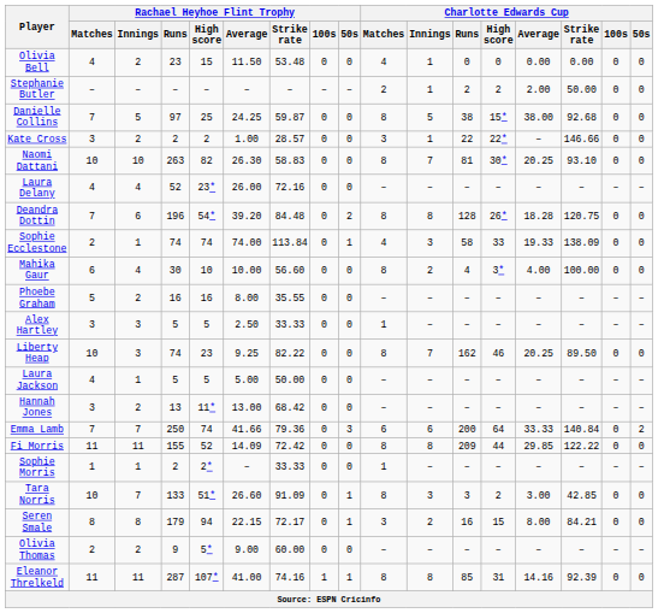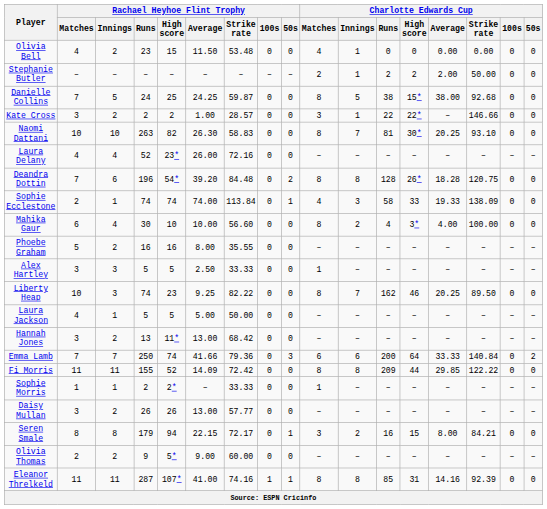 <table class="wikitable" style="text-align:center; width:90%;">
 <tr>
 <th rowspan=2>Player</th>
 <th colspan=8><a href='#'>Rachael Heyhoe Flint Trophy</a></th>
 <th colspan=8><a href='#'>Charlotte Edwards Cup</a></th>
 </tr>
 <tr>
 <th>Matches</th>
 <th>Innings</th>
 <th>Runs</th>
 <th>High score</th>
 <th>Average</th>
 <th>Strike rate</th>
 <th>100s</th>
 <th>50s</th>
 <th>Matches</th>
 <th>Innings</th>
 <th>Runs</th>
 <th>High score</th>
 <th>Average</th>
 <th>Strike rate</th>
 <th>100s</th>
 <th>50s</th>
 </tr>
 <tr>
 <td><a href='#'>Olivia Bell</a></td>
 <td>4</td>
 <td>2</td>
 <td>23</td>
 <td>15</td>
 <td>11.50</td>
 <td>53.48</td>
 <td>0</td>
 <td>0</td>
 <td>4</td>
 <td>1</td>
 <td>0</td>
 <td>0</td>
 <td>0.00</td>
 <td>0.00</td>
 <td>0</td>
 <td>0</td>
 </tr>
 <tr>
 <td><a href='#'>Stephanie Butler</a></td>
 <td>–</td>
 <td>–</td>
 <td>–</td>
 <td>–</td>
 <td>–</td>
 <td>–</td>
 <td>–</td>
 <td>–</td>
 <td>2</td>
 <td>1</td>
 <td>2</td>
 <td>2</td>
 <td>2.00</td>
 <td>50.00</td>
 <td>0</td>
 <td>0</td>
 </tr>
 <tr>
 <td><a href='#'>Danielle Collins</a></td>
 <td>7</td>
 <td>5</td>
-<td>97</td>
+<td>24</td>
 <td>25</td>
 <td>24.25</td>
 <td>59.87</td>
 <td>0</td>
 <td>0</td>
 <td>8</td>
 <td>5</td>
 <td>38</td>
 <td>15<a href='#'>*</a></td>
 <td>38.00</td>
 <td>92.68</td>
 <td>0</td>
 <td>0</td>
 </tr>
 <tr>
 <td><a href='#'>Kate Cross</a></td>
 <td>3</td>
 <td>2</td>
 <td>2</td>
 <td>2</td>
 <td>1.00</td>
 <td>28.57</td>
 <td>0</td>
 <td>0</td>
 <td>3</td>
 <td>1</td>
 <td>22</td>
 <td>22<a href='#'>*</a></td>
 <td>–</td>
 <td>146.66</td>
 <td>0</td>
 <td>0</td>
 </tr>
 <tr>
 <td><a href='#'>Naomi Dattani</a></td>
 <td>10</td>
 <td>10</td>
 <td>263</td>
 <td>82</td>
 <td>26.30</td>
 <td>58.83</td>
 <td>0</td>
 <td>0</td>
 <td>8</td>
 <td>7</td>
 <td>81</td>
 <td>30<a href='#'>*</a></td>
 <td>20.25</td>
 <td>93.10</td>
 <td>0</td>
 <td>0</td>
 </tr>
 <tr>
 <td><a href='#'>Laura Delany</a></td>
 <td>4</td>
 <td>4</td>
 <td>52</td>
 <td>23<a href='#'>*</a></td>
 <td>26.00</td>
 <td>72.16</td>
 <td>0</td>
 <td>0</td>
 <td>–</td>
 <td>–</td>
 <td>–</td>
 <td>–</td>
 <td>–</td>
 <td>–</td>
 <td>–</td>
 <td>–</td>
 </tr>
 <tr>
 <td><a href='#'>Deandra Dottin</a></td>
 <td>7</td>
 <td>6</td>
 <td>196</td>
 <td>54<a href='#'>*</a></td>
 <td>39.20</td>
 <td>84.48</td>
 <td>0</td>
 <td>2</td>
 <td>8</td>
 <td>8</td>
 <td>128</td>
 <td>26<a href='#'>*</a></td>
 <td>18.28</td>
 <td>120.75</td>
 <td>0</td>
 <td>0</td>
 </tr>
 <tr>
 <td><a href='#'>Sophie Ecclestone</a></td>
 <td>2</td>
 <td>1</td>
 <td>74</td>
 <td>74</td>
 <td>74.00</td>
 <td>113.84</td>
 <td>0</td>
 <td>1</td>
 <td>4</td>
 <td>3</td>
 <td>58</td>
 <td>33</td>
 <td>19.33</td>
 <td>138.09</td>
 <td>0</td>
 <td>0</td>
 </tr>
 <tr>
 <td><a href='#'>Mahika Gaur</a></td>
 <td>6</td>
 <td>4</td>
 <td>30</td>
 <td>10</td>
 <td>10.00</td>
 <td>56.60</td>
 <td>0</td>
 <td>0</td>
 <td>8</td>
 <td>2</td>
 <td>4</td>
 <td>3<a href='#'>*</a></td>
 <td>4.00</td>
 <td>100.00</td>
 <td>0</td>
 <td>0</td>
 </tr>
 <tr>
 <td><a href='#'>Phoebe Graham</a></td>
 <td>5</td>
 <td>2</td>
 <td>16</td>
 <td>16</td>
 <td>8.00</td>
 <td>35.55</td>
 <td>0</td>
 <td>0</td>
 <td>–</td>
 <td>–</td>
 <td>–</td>
 <td>–</td>
 <td>–</td>
 <td>–</td>
 <td>–</td>
 <td>–</td>
 </tr>
 <tr>
 <td><a href='#'>Alex Hartley</a></td>
 <td>3</td>
 <td>3</td>
 <td>5</td>
 <td>5</td>
 <td>2.50</td>
 <td>33.33</td>
 <td>0</td>
 <td>0</td>
 <td>1</td>
 <td>–</td>
 <td>–</td>
 <td>–</td>
 <td>–</td>
 <td>–</td>
 <td>–</td>
 <td>–</td>
 </tr>
 <tr>
 <td><a href='#'>Liberty Heap</a></td>
 <td>10</td>
 <td>3</td>
 <td>74</td>
 <td>23</td>
 <td>9.25</td>
 <td>82.22</td>
 <td>0</td>
 <td>0</td>
 <td>8</td>
 <td>7</td>
 <td>162</td>
 <td>46</td>
 <td>20.25</td>
 <td>89.50</td>
 <td>0</td>
 <td>0</td>
 </tr>
 <tr>
 <td><a href='#'>Laura Jackson</a></td>
 <td>4</td>
 <td>1</td>
 <td>5</td>
 <td>5</td>
 <td>5.00</td>
 <td>50.00</td>
 <td>0</td>
 <td>0</td>
 <td>–</td>
 <td>–</td>
 <td>–</td>
 <td>–</td>
 <td>–</td>
 <td>–</td>
 <td>–</td>
 <td>–</td>
 </tr>
 <tr>
 <td><a href='#'>Hannah Jones</a></td>
 <td>3</td>
 <td>2</td>
 <td>13</td>
 <td>11<a href='#'>*</a></td>
 <td>13.00</td>
 <td>68.42</td>
 <td>0</td>
 <td>0</td>
 <td>–</td>
 <td>–</td>
 <td>–</td>
 <td>–</td>
 <td>–</td>
 <td>–</td>
 <td>–</td>
 <td>–</td>
 </tr>
 <tr>
 <td><a href='#'>Emma Lamb</a></td>
 <td>7</td>
 <td>7</td>
 <td>250</td>
 <td>74</td>
 <td>41.66</td>
 <td>79.36</td>
 <td>0</td>
 <td>3</td>
 <td>6</td>
 <td>6</td>
 <td>200</td>
 <td>64</td>
 <td>33.33</td>
 <td>140.84</td>
 <td>0</td>
 <td>2</td>
 </tr>
 <tr>
 <td><a href='#'>Fi Morris</a></td>
 <td>11</td>
 <td>11</td>
 <td>155</td>
 <td>52</td>
 <td>14.09</td>
 <td>72.42</td>
 <td>0</td>
 <td>0</td>
 <td>8</td>
 <td>8</td>
 <td>209</td>
 <td>44</td>
 <td>29.85</td>
 <td>122.22</td>
 <td>0</td>
 <td>0</td>
 </tr>
 <tr>
 <td><a href='#'>Sophie Morris</a></td>
 <td>1</td>
 <td>1</td>
 <td>2</td>
 <td>2<a href='#'>*</a></td>
 <td>–</td>
 <td>33.33</td>
 <td>0</td>
 <td>0</td>
 <td>1</td>
 <td>–</td>
 <td>–</td>
 <td>–</td>
 <td>–</td>
 <td>–</td>
 <td>–</td>
 <td>–</td>
 </tr>
 <tr>
-<td><a href='#'>Tara Norris</a></td>
-<td>10</td>
-<td>7</td>
-<td>133</td>
-<td>51<a href='#'>*</a></td>
-<td>26.60</td>
-<td>91.09</td>
-<td>0</td>
-<td>1</td>
-<td>8</td>
-<td>3</td>
+<td><a href='#'>Daisy Mullan</a></td>
 <td>3</td>
 <td>2</td>
-<td>3.00</td>
-<td>42.85</td>
+<td>26</td>
+<td>26</td>
+<td>13.00</td>
+<td>57.77</td>
 <td>0</td>
 <td>0</td>
+<td>–</td>
+<td>–</td>
+<td>–</td>
+<td>–</td>
+<td>–</td>
+<td>–</td>
+<td>–</td>
+<td>–</td>
 </tr>
 <tr>
 <td><a href='#'>Seren Smale</a></td>
 <td>8</td>
 <td>8</td>
 <td>179</td>
 <td>94</td>
 <td>22.15</td>
 <td>72.17</td>
 <td>0</td>
 <td>1</td>
 <td>3</td>
 <td>2</td>
 <td>16</td>
 <td>15</td>
 <td>8.00</td>
 <td>84.21</td>
 <td>0</td>
 <td>0</td>
 </tr>
 <tr>
 <td><a href='#'>Olivia Thomas</a></td>
 <td>2</td>
 <td>2</td>
 <td>9</td>
 <td>5<a href='#'>*</a></td>
 <td>9.00</td>
 <td>60.00</td>
 <td>0</td>
 <td>0</td>
 <td>–</td>
 <td>–</td>
 <td>–</td>
 <td>–</td>
 <td>–</td>
 <td>–</td>
 <td>–</td>
 <td>–</td>
 </tr>
 <tr>
 <td><a href='#'>Eleanor Threlkeld</a></td>
 <td>11</td>
 <td>11</td>
 <td>287</td>
 <td>107<a href='#'>*</a></td>
 <td>41.00</td>
 <td>74.16</td>
 <td>1</td>
 <td>1</td>
 <td>8</td>
 <td>8</td>
 <td>85</td>
 <td>31</td>
 <td>14.16</td>
 <td>92.39</td>
 <td>0</td>
 <td>0</td>
 </tr>
 <tr>
 <th colspan="17"><small>Source: ESPN Cricinfo</small></th>
 </tr>
 </table>
